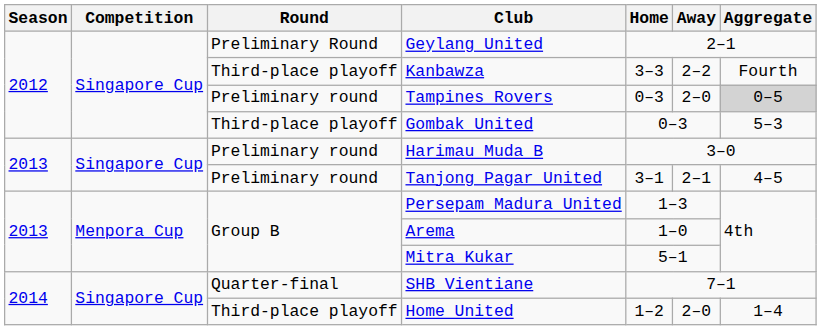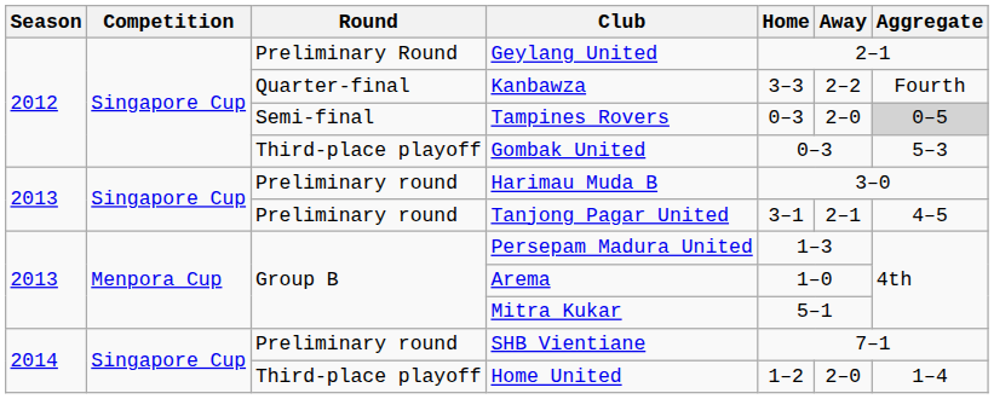 <table class="wikitable mw-collapsible ">
 <tr>
 <th>Season</th>
 <th>Competition</th>
 <th>Round</th>
 <th>Club</th>
 <th>Home</th>
 <th>Away</th>
 <th>Aggregate</th>
 </tr>
 <tr>
 <td rowspan="4"><a href='#'>2012</a></td>
 <td rowspan="4"><a href='#'>Singapore Cup</a></td>
 <td>Preliminary Round</td>
 <td> <a href='#'>Geylang United</a></td>
 <td colspan=3; style="text-align:center;">2–1</td>
 </tr>
 <tr>
-<td>Third-place playoff</td>
+<td>Quarter-final</td>
 <td> <a href='#'>Kanbawza</a></td>
 <td style="text-align:center;">3–3</td>
 <td style="text-align:center;">2–2</td>
 <td style="text-align:center;">Fourth</td>
 </tr>
 <tr>
-<td>Preliminary round</td>
+<td>Semi-final</td>
 <td> <a href='#'>Tampines Rovers</a></td>
 <td style="text-align:center;">0–3</td>
 <td style="text-align:center;">2–0</td>
 <td style="background: lightgrey; text-align:center;">0–5</td>
 </tr>
 <tr>
 <td>Third-place playoff</td>
 <td> <a href='#'>Gombak United</a></td>
 <td colspan=2; style="text-align:center;">0–3</td>
 <td style="text-align:center;">5–3</td>
 </tr>
 <tr>
 <td rowspan="2"><a href='#'>2013</a></td>
 <td rowspan="2"><a href='#'>Singapore Cup</a></td>
 <td>Preliminary round</td>
 <td> <a href='#'>Harimau Muda B</a></td>
 <td colspan=3; style="text-align:center;">3–0</td>
 </tr>
 <tr>
 <td>Preliminary round</td>
 <td> <a href='#'>Tanjong Pagar United</a></td>
 <td style="text-align:center;">3–1</td>
 <td style="text-align:center;">2–1</td>
 <td style="text-align:center;">4–5</td>
 </tr>
 <tr>
 <td rowspan="3"><a href='#'>2013</a></td>
 <td rowspan="3"><a href='#'>Menpora Cup</a></td>
 <td rowspan="3">Group B</td>
 <td> <a href='#'>Persepam Madura United</a></td>
 <td colspan=2; style="text-align:center;">1–3</td>
 <td rowspan="3">4th</td>
 </tr>
 <tr>
 <td> <a href='#'>Arema</a></td>
 <td colspan=2; style="text-align:center;">1–0</td>
 </tr>
 <tr>
 <td> <a href='#'>Mitra Kukar</a></td>
 <td colspan=2; style="text-align:center;">5–1</td>
 </tr>
 <tr>
 <td rowspan="2"><a href='#'>2014</a></td>
 <td rowspan="2"><a href='#'>Singapore Cup</a></td>
-<td>Quarter-final</td>
+<td>Preliminary round</td>
 <td> <a href='#'>SHB Vientiane</a></td>
 <td colspan=3; style="text-align:center;">7–1</td>
 </tr>
 <tr>
 <td>Third-place playoff</td>
 <td> <a href='#'>Home United</a></td>
 <td style="text-align:center;">1–2</td>
 <td style="text-align:center;">2–0</td>
 <td style="text-align:center;">1–4</td>
 </tr>
 </table>
